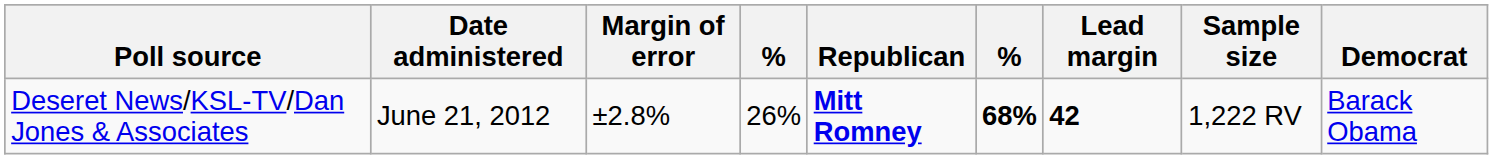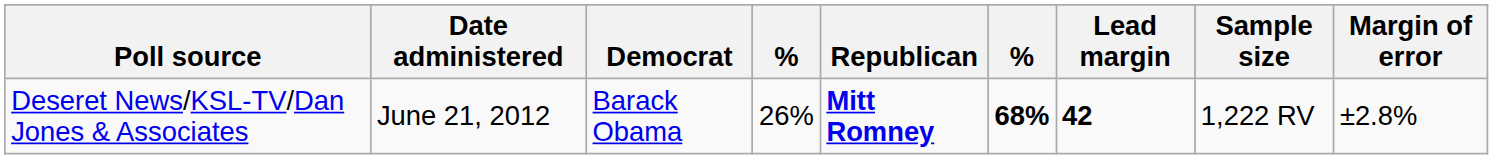 <table class="wikitable">
 <tr valign=bottom>
 <th>Poll source</th>
 <th>Date administered</th>
-<th>Margin of error</th>
+<th>Democrat</th>
 <th>%</th>
 <th>Republican</th>
 <th>%</th>
 <th>Lead margin</th>
 <th>Sample size</th>
-<th>Democrat</th>
+<th>Margin of error</th>
 </tr>
 <tr>
 <td><a href='#'>Deseret News</a>/<a href='#'>KSL-TV</a>/<a href='#'>Dan Jones & Associates</a></td>
 <td>June 21, 2012</td>
-<td>±2.8%</td>
+<td><a href='#'>Barack Obama</a></td>
 <td>26%</td>
 <td><strong><a href='#'>Mitt Romney</a></strong></td>
 <td><strong>68%</strong></td>
 <td><strong>42</strong></td>
 <td>1,222 RV</td>
-<td><a href='#'>Barack Obama</a></td>
+<td>±2.8%</td>
 </tr>
 </table>
